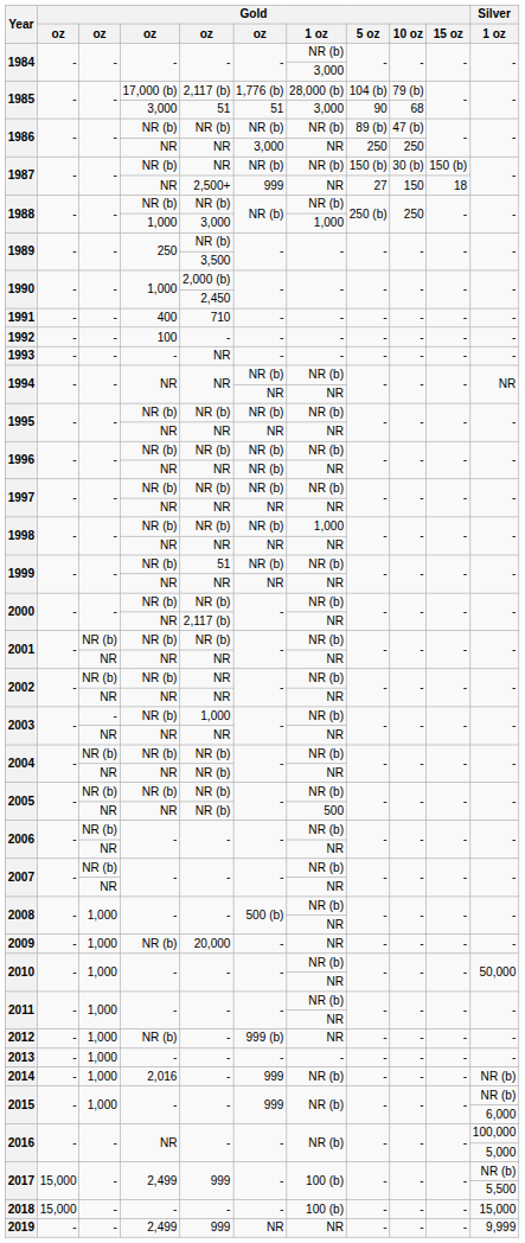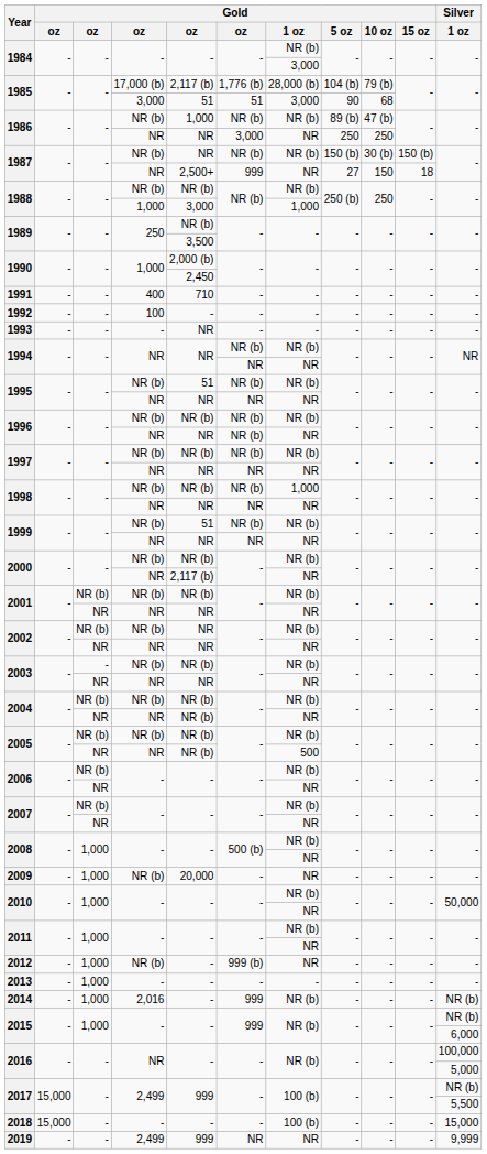 <table class="wikitable" style="text-align:right;">
 <tr>
 <th rowspan="2">Year</th>
 <th colspan="9">Gold</th>
 <th>Silver</th>
 </tr>
 <tr>
 <th> oz</th>
 <th> oz</th>
 <th> oz</th>
 <th> oz</th>
 <th> oz</th>
 <th>1 oz</th>
 <th>5 oz</th>
 <th>10 oz</th>
 <th>15 oz</th>
 <th>1 oz</th>
 </tr>
 <tr>
 <th rowspan="2">1984</th>
 <td rowspan="2">-</td>
 <td rowspan="2">-</td>
 <td rowspan="2">-</td>
 <td rowspan="2">-</td>
 <td rowspan="2">-</td>
 <td>NR (b)</td>
 <td rowspan="2">-</td>
 <td rowspan="2">-</td>
 <td rowspan="2">-</td>
 <td rowspan="2">-</td>
 </tr>
 <tr>
 <td>3,000</td>
 </tr>
 <tr>
 <th rowspan="2">1985</th>
 <td rowspan="2">-</td>
 <td rowspan="2">-</td>
 <td>17,000 (b)</td>
 <td>2,117 (b)</td>
 <td>1,776 (b)</td>
 <td>28,000 (b)</td>
 <td>104 (b)</td>
 <td>79 (b)</td>
 <td rowspan="2">-</td>
 <td rowspan="2">-</td>
 </tr>
 <tr>
 <td>3,000</td>
 <td>51</td>
 <td>51</td>
 <td>3,000</td>
 <td>90</td>
 <td>68</td>
 </tr>
 <tr>
 <th rowspan="2">1986</th>
 <td rowspan="2">-</td>
 <td rowspan="2">-</td>
 <td>NR (b)</td>
-<td>NR (b)</td>
+<td>1,000</td>
 <td>NR (b)</td>
 <td>NR (b)</td>
 <td>89 (b)</td>
 <td>47 (b)</td>
 <td rowspan="2">-</td>
 <td rowspan="2">-</td>
 </tr>
 <tr>
 <td>NR</td>
 <td>NR</td>
 <td>3,000</td>
 <td>NR</td>
 <td>250</td>
 <td>250</td>
 </tr>
 <tr>
 <th rowspan="2">1987</th>
 <td rowspan="2">-</td>
 <td rowspan="2">-</td>
 <td>NR (b)</td>
 <td>NR</td>
 <td>NR (b)</td>
 <td>NR (b)</td>
 <td>150 (b)</td>
 <td>30 (b)</td>
 <td>150 (b)</td>
 <td rowspan="2">-</td>
 </tr>
 <tr>
 <td>NR</td>
 <td>2,500+</td>
 <td>999</td>
 <td>NR</td>
 <td>27</td>
 <td>150</td>
 <td>18</td>
 </tr>
 <tr>
 <th rowspan="2">1988</th>
 <td rowspan="2">-</td>
 <td rowspan="2">-</td>
 <td>NR (b)</td>
 <td>NR (b)</td>
 <td rowspan="2">NR (b)</td>
 <td>NR (b)</td>
 <td rowspan="2">250 (b)</td>
 <td rowspan="2">250</td>
 <td rowspan="2">-</td>
 <td rowspan="2">-</td>
 </tr>
 <tr>
 <td>1,000</td>
 <td>3,000</td>
 <td>1,000</td>
 </tr>
 <tr>
 <th rowspan="2">1989</th>
 <td rowspan="2">-</td>
 <td rowspan="2">-</td>
 <td rowspan="2">250</td>
 <td>NR (b)</td>
 <td rowspan="2">-</td>
 <td rowspan="2">-</td>
 <td rowspan="2">-</td>
 <td rowspan="2">-</td>
 <td rowspan="2">-</td>
 <td rowspan="2">-</td>
 </tr>
 <tr>
 <td>3,500</td>
 </tr>
 <tr>
 <th rowspan="2">1990</th>
 <td rowspan="2">-</td>
 <td rowspan="2">-</td>
 <td rowspan="2">1,000</td>
 <td>2,000 (b)</td>
 <td rowspan="2">-</td>
 <td rowspan="2">-</td>
 <td rowspan="2">-</td>
 <td rowspan="2">-</td>
 <td rowspan="2">-</td>
 <td rowspan="2">-</td>
 </tr>
 <tr>
 <td>2,450</td>
 </tr>
 <tr>
 <th>1991</th>
 <td>-</td>
 <td>-</td>
 <td>400</td>
 <td>710</td>
 <td>-</td>
 <td>-</td>
 <td>-</td>
 <td>-</td>
 <td>-</td>
 <td>-</td>
 </tr>
 <tr>
 <th>1992</th>
 <td>-</td>
 <td>-</td>
 <td>100</td>
 <td>-</td>
 <td>-</td>
 <td>-</td>
 <td>-</td>
 <td>-</td>
 <td>-</td>
 <td>-</td>
 </tr>
 <tr>
 <th>1993</th>
 <td>-</td>
 <td>-</td>
 <td>-</td>
 <td>NR</td>
 <td>-</td>
 <td>-</td>
 <td>-</td>
 <td>-</td>
 <td>-</td>
 <td>-</td>
 </tr>
 <tr>
 <th rowspan="2">1994</th>
 <td rowspan="2">-</td>
 <td rowspan="2">-</td>
 <td rowspan="2">NR</td>
 <td rowspan="2">NR</td>
 <td>NR (b)</td>
 <td>NR (b)</td>
 <td rowspan="2">-</td>
 <td rowspan="2">-</td>
 <td rowspan="2">-</td>
 <td rowspan="2">NR</td>
 </tr>
 <tr>
 <td>NR</td>
 <td>NR</td>
 </tr>
 <tr>
 <th rowspan="2">1995</th>
 <td rowspan="2">-</td>
 <td rowspan="2">-</td>
 <td>NR (b)</td>
-<td>NR (b)</td>
+<td>51</td>
 <td>NR (b)</td>
 <td>NR (b)</td>
 <td rowspan="2">-</td>
 <td rowspan="2">-</td>
 <td rowspan="2">-</td>
 <td rowspan="2">-</td>
 </tr>
 <tr>
 <td>NR</td>
 <td>NR</td>
 <td>NR</td>
 <td>NR</td>
 </tr>
 <tr>
 <th rowspan="2">1996</th>
 <td rowspan="2">-</td>
 <td rowspan="2">-</td>
 <td>NR (b)</td>
 <td>NR (b)</td>
 <td>NR (b)</td>
 <td>NR (b)</td>
 <td rowspan="2">-</td>
 <td rowspan="2">-</td>
 <td rowspan="2">-</td>
 <td rowspan="2">-</td>
 </tr>
 <tr>
 <td>NR</td>
 <td>NR</td>
 <td>NR (b)</td>
 <td>NR</td>
 </tr>
 <tr>
 <th rowspan="2">1997</th>
 <td rowspan="2">-</td>
 <td rowspan="2">-</td>
 <td>NR (b)</td>
 <td>NR (b)</td>
 <td>NR (b)</td>
 <td>NR (b)</td>
 <td rowspan="2">-</td>
 <td rowspan="2">-</td>
 <td rowspan="2">-</td>
 <td rowspan="2">-</td>
 </tr>
 <tr>
 <td>NR</td>
 <td>NR</td>
 <td>NR</td>
 <td>NR</td>
 </tr>
 <tr>
 <th rowspan="2">1998</th>
 <td rowspan="2">-</td>
 <td rowspan="2">-</td>
 <td>NR (b)</td>
 <td>NR (b)</td>
 <td>NR (b)</td>
 <td>1,000</td>
 <td rowspan="2">-</td>
 <td rowspan="2">-</td>
 <td rowspan="2">-</td>
 <td rowspan="2">-</td>
 </tr>
 <tr>
 <td>NR</td>
 <td>NR</td>
 <td>NR</td>
 <td>NR</td>
 </tr>
 <tr>
 <th rowspan="2">1999</th>
 <td rowspan="2">-</td>
 <td rowspan="2">-</td>
 <td>NR (b)</td>
 <td>51</td>
 <td>NR (b)</td>
 <td>NR (b)</td>
 <td rowspan="2">-</td>
 <td rowspan="2">-</td>
 <td rowspan="2">-</td>
 <td rowspan="2">-</td>
 </tr>
 <tr>
 <td>NR</td>
 <td>NR</td>
 <td>NR</td>
 <td>NR</td>
 </tr>
 <tr>
 <th rowspan="2">2000</th>
 <td rowspan="2">-</td>
 <td rowspan="2">-</td>
 <td>NR (b)</td>
 <td>NR (b)</td>
 <td rowspan="2">-</td>
 <td>NR (b)</td>
 <td rowspan="2">-</td>
 <td rowspan="2">-</td>
 <td rowspan="2">-</td>
 <td rowspan="2">-</td>
 </tr>
 <tr>
 <td>NR</td>
 <td>2,117 (b)</td>
 <td>NR</td>
 </tr>
 <tr>
 <th rowspan="2">2001</th>
 <td rowspan="2">-</td>
 <td>NR (b)</td>
 <td>NR (b)</td>
 <td>NR (b)</td>
 <td rowspan="2">-</td>
 <td>NR (b)</td>
 <td rowspan="2">-</td>
 <td rowspan="2">-</td>
 <td rowspan="2">-</td>
 <td rowspan="2">-</td>
 </tr>
 <tr>
 <td>NR</td>
 <td>NR</td>
 <td>NR</td>
 <td>NR</td>
 </tr>
 <tr>
 <th rowspan="2">2002</th>
 <td rowspan="2">-</td>
 <td>NR (b)</td>
 <td>NR (b)</td>
 <td>NR</td>
 <td rowspan="2">-</td>
 <td>NR (b)</td>
 <td rowspan="2">-</td>
 <td rowspan="2">-</td>
 <td rowspan="2">-</td>
 <td rowspan="2">-</td>
 </tr>
 <tr>
 <td>NR</td>
 <td>NR</td>
 <td>NR</td>
 <td>NR</td>
 </tr>
 <tr>
 <th rowspan="2">2003</th>
 <td rowspan="2">-</td>
 <td NR (b)>-</td>
 <td>NR (b)</td>
-<td>1,000</td>
+<td>NR (b)</td>
 <td rowspan="2">-</td>
 <td>NR (b)</td>
 <td rowspan="2">-</td>
 <td rowspan="2">-</td>
 <td rowspan="2">-</td>
 <td rowspan="2">-</td>
 </tr>
 <tr>
 <td>NR</td>
 <td>NR</td>
 <td>NR</td>
 <td>NR</td>
 </tr>
 <tr>
 <th rowspan="2">2004</th>
 <td rowspan="2">-</td>
 <td>NR (b)</td>
 <td>NR (b)</td>
 <td>NR (b)</td>
 <td rowspan="2">-</td>
 <td>NR (b)</td>
 <td rowspan="2">-</td>
 <td rowspan="2">-</td>
 <td rowspan="2">-</td>
 <td rowspan="2">-</td>
 </tr>
 <tr>
 <td>NR</td>
 <td>NR</td>
 <td>NR (b)</td>
 <td>NR</td>
 </tr>
 <tr>
 <th rowspan="2">2005</th>
 <td rowspan="2">-</td>
 <td>NR (b)</td>
 <td>NR (b)</td>
 <td>NR (b)</td>
 <td rowspan="2">-</td>
 <td>NR (b)</td>
 <td rowspan="2">-</td>
 <td rowspan="2">-</td>
 <td rowspan="2">-</td>
 <td rowspan="2">-</td>
 </tr>
 <tr>
 <td>NR</td>
 <td>NR</td>
 <td>NR (b)</td>
 <td>500</td>
 </tr>
 <tr>
 <th rowspan="2">2006</th>
 <td rowspan="2">-</td>
 <td>NR (b)</td>
 <td rowspan="2">-</td>
 <td rowspan="2">-</td>
 <td rowspan="2">-</td>
 <td>NR (b)</td>
 <td rowspan="2">-</td>
 <td rowspan="2">-</td>
 <td rowspan="2">-</td>
 <td rowspan="2">-</td>
 </tr>
 <tr>
 <td>NR</td>
 <td>NR</td>
 </tr>
 <tr>
 <th rowspan="2">2007</th>
 <td rowspan="2">-</td>
 <td>NR (b)</td>
 <td rowspan="2">-</td>
 <td rowspan="2">-</td>
 <td rowspan="2">-</td>
 <td>NR (b)</td>
 <td rowspan="2">-</td>
 <td rowspan="2">-</td>
 <td rowspan="2">-</td>
 <td rowspan="2">-</td>
 </tr>
 <tr>
 <td>NR</td>
 <td>NR</td>
 </tr>
 <tr>
 <th rowspan="2">2008</th>
 <td rowspan="2">-</td>
 <td rowspan="2">1,000</td>
 <td rowspan="2">-</td>
 <td rowspan="2">-</td>
 <td rowspan="2">500 (b)</td>
 <td>NR (b)</td>
 <td rowspan="2">-</td>
 <td rowspan="2">-</td>
 <td rowspan="2">-</td>
 <td rowspan="2">-</td>
 </tr>
 <tr>
 <td>NR</td>
 </tr>
 <tr>
 <th>2009</th>
 <td>-</td>
 <td>1,000</td>
 <td>NR (b)</td>
 <td>20,000</td>
 <td>-</td>
 <td>NR</td>
 <td>-</td>
 <td>-</td>
 <td>-</td>
 <td>-</td>
 </tr>
 <tr>
 <th rowspan="2">2010</th>
 <td rowspan="2">-</td>
 <td rowspan="2">1,000</td>
 <td rowspan="2">-</td>
 <td rowspan="2">-</td>
 <td rowspan="2">-</td>
 <td>NR (b)</td>
 <td rowspan="2">-</td>
 <td rowspan="2">-</td>
 <td rowspan="2">-</td>
 <td rowspan="2">50,000</td>
 </tr>
 <tr>
 <td>NR</td>
 </tr>
 <tr>
 <th rowspan="2">2011</th>
 <td rowspan="2">-</td>
 <td rowspan="2">1,000</td>
 <td rowspan="2">-</td>
 <td rowspan="2">-</td>
 <td rowspan="2">-</td>
 <td>NR (b)</td>
 <td rowspan="2">-</td>
 <td rowspan="2">-</td>
 <td rowspan="2">-</td>
 <td rowspan="2">-</td>
 </tr>
 <tr>
 <td>NR</td>
 </tr>
 <tr>
 <th>2012</th>
 <td>-</td>
 <td>1,000</td>
 <td>NR (b)</td>
 <td>-</td>
 <td>999 (b)</td>
 <td>NR</td>
 <td>-</td>
 <td>-</td>
 <td>-</td>
 <td>-</td>
 </tr>
 <tr>
 <th>2013</th>
 <td>-</td>
 <td>1,000</td>
 <td>-</td>
 <td>-</td>
 <td>-</td>
 <td>-</td>
 <td>-</td>
 <td>-</td>
 <td>-</td>
 <td>-</td>
 </tr>
 <tr>
 <th>2014</th>
 <td>-</td>
 <td>1,000</td>
 <td>2,016</td>
 <td>-</td>
 <td>999</td>
 <td>NR (b)</td>
 <td>-</td>
 <td>-</td>
 <td>-</td>
 <td>NR (b)</td>
 </tr>
 <tr>
 <th rowspan="2">2015</th>
 <td rowspan="2">-</td>
 <td rowspan="2">1,000</td>
 <td rowspan="2">-</td>
 <td rowspan="2">-</td>
 <td rowspan="2">999</td>
 <td rowspan="2">NR (b)</td>
 <td rowspan="2">-</td>
 <td rowspan="2">-</td>
 <td rowspan="2">-</td>
 <td>NR (b)</td>
 </tr>
 <tr>
 <td>6,000</td>
 </tr>
 <tr>
 <th rowspan="2">2016</th>
 <td rowspan="2">-</td>
 <td rowspan="2">-</td>
 <td rowspan="2">NR</td>
 <td rowspan="2">-</td>
 <td rowspan="2">-</td>
 <td rowspan="2">NR (b)</td>
 <td rowspan="2">-</td>
 <td rowspan="2">-</td>
 <td rowspan="2">-</td>
 <td>100,000</td>
 </tr>
 <tr>
 <td>5,000</td>
 </tr>
 <tr>
 <th rowspan="2">2017</th>
 <td rowspan="2">15,000</td>
 <td rowspan="2">-</td>
 <td rowspan="2">2,499</td>
 <td rowspan="2">999</td>
 <td rowspan="2">-</td>
 <td rowspan="2">100 (b)</td>
 <td rowspan="2">-</td>
 <td rowspan="2">-</td>
 <td rowspan="2">-</td>
 <td>NR (b)</td>
 </tr>
 <tr>
 <td>5,500</td>
 </tr>
 <tr>
 <th>2018</th>
 <td>15,000</td>
 <td>-</td>
 <td>-</td>
 <td>-</td>
 <td>-</td>
 <td>100 (b)</td>
 <td>-</td>
 <td>-</td>
 <td>-</td>
 <td>15,000</td>
 </tr>
 <tr>
 <th>2019</th>
 <td>-</td>
 <td>-</td>
 <td>2,499</td>
 <td>999</td>
 <td>NR</td>
 <td>NR</td>
 <td>-</td>
 <td>-</td>
 <td>-</td>
 <td>9,999</td>
 </tr>
 </table>
